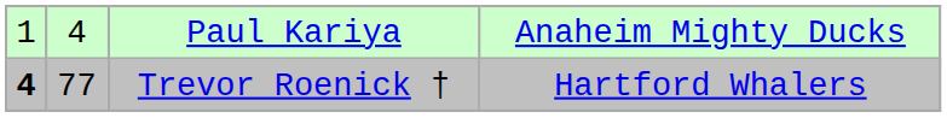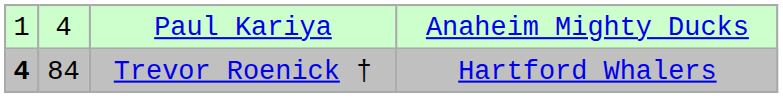 <table class="wikitable" width="60%">
 <tr align="center" bgcolor="CCFFCC">
 <td>1</td>
 <td>4</td>
 <td><a href='#'>Paul Kariya</a></td>
 <td><a href='#'>Anaheim Mighty Ducks</a></td>
 </tr>
 <tr align="center" bgcolor="C0C0C0">
 <td><strong>4</strong></td>
-<td>77</td>
+<td>84</td>
 <td><a href='#'>Trevor Roenick</a> †</td>
 <td><a href='#'>Hartford Whalers</a></td>
 </tr>
 </table>
